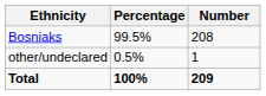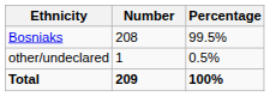 <table class="wikitable">
 <tr>
 <th width="100px">Ethnicity</th>
+<th width="80px">Number</th>
 <th width="80px">Percentage</th>
-<th width="80px">Number</th>
 </tr>
 <tr>
 <td><a href='#'>Bosniaks</a></td>
+<td>208</td>
 <td>99.5%</td>
-<td>208</td>
 </tr>
 <tr>
 <td>other/undeclared</td>
+<td>1</td>
 <td>0.5%</td>
-<td>1</td>
 </tr>
 <tr>
 <td><strong>Total</strong></td>
+<td><strong>209</strong></td>
 <td><strong>100%</strong></td>
-<td><strong>209</strong></td>
 </tr>
 </table>
